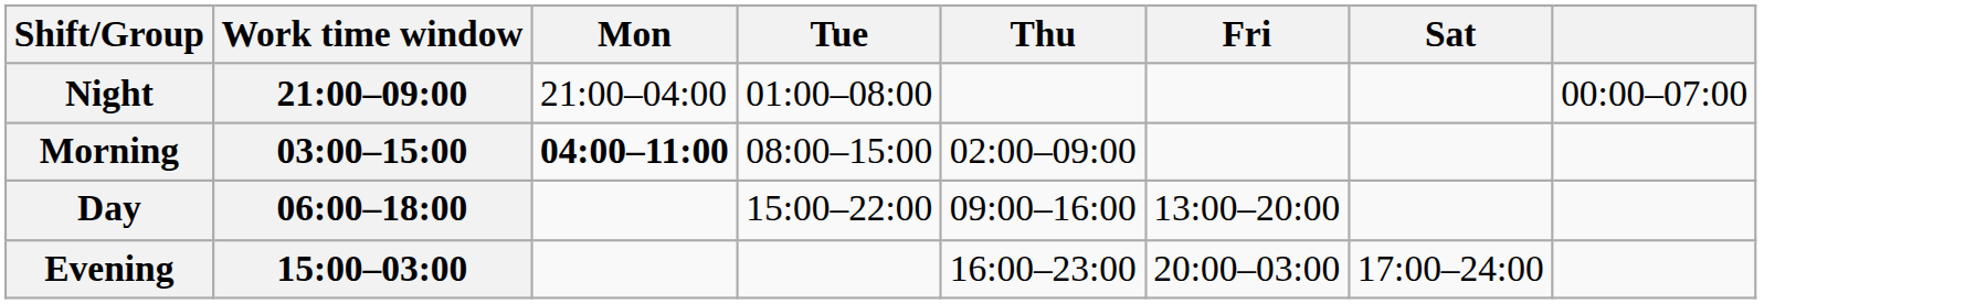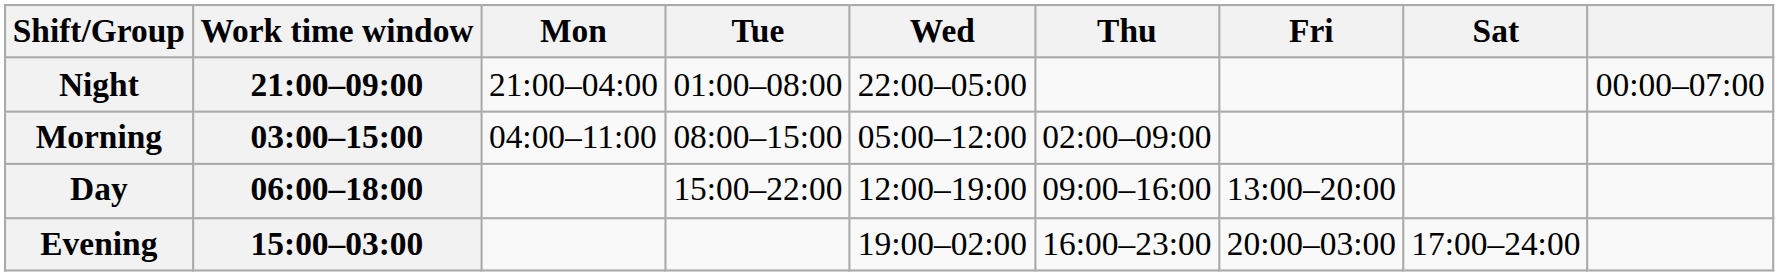 <table class="wikitable">
 <tr>
 <th>Shift/Group</th>
 <th>Work time window</th>
 <th>Mon</th>
 <th>Tue</th>
+<th>Wed</th>
 <th>Thu</th>
 <th>Fri</th>
 <th>Sat</th>
 <th></th>
 </tr>
 <tr>
 <th>Night</th>
 <th>21:00–09:00</th>
 <td>21:00–04:00</td>
 <td>01:00–08:00</td>
+<td>22:00–05:00</td>
 <td></td>
 <td></td>
 <td></td>
 <td>00:00–07:00</td>
 </tr>
 <tr>
 <th>Morning</th>
 <th>03:00–15:00</th>
-<td><strong>04:00–11:00</strong></td>
+<td>04:00–11:00</td>
 <td>08:00–15:00</td>
+<td>05:00–12:00</td>
 <td>02:00–09:00</td>
 <td></td>
 <td></td>
 <td></td>
 </tr>
 <tr>
 <th>Day</th>
 <th>06:00–18:00</th>
 <td></td>
 <td>15:00–22:00</td>
+<td>12:00–19:00</td>
 <td>09:00–16:00</td>
 <td>13:00–20:00</td>
 <td></td>
 <td></td>
 </tr>
 <tr>
 <th>Evening</th>
 <th>15:00–03:00</th>
 <td></td>
 <td></td>
+<td>19:00–02:00</td>
 <td>16:00–23:00</td>
 <td>20:00–03:00</td>
 <td>17:00–24:00</td>
 <td></td>
 </tr>
 </table>
